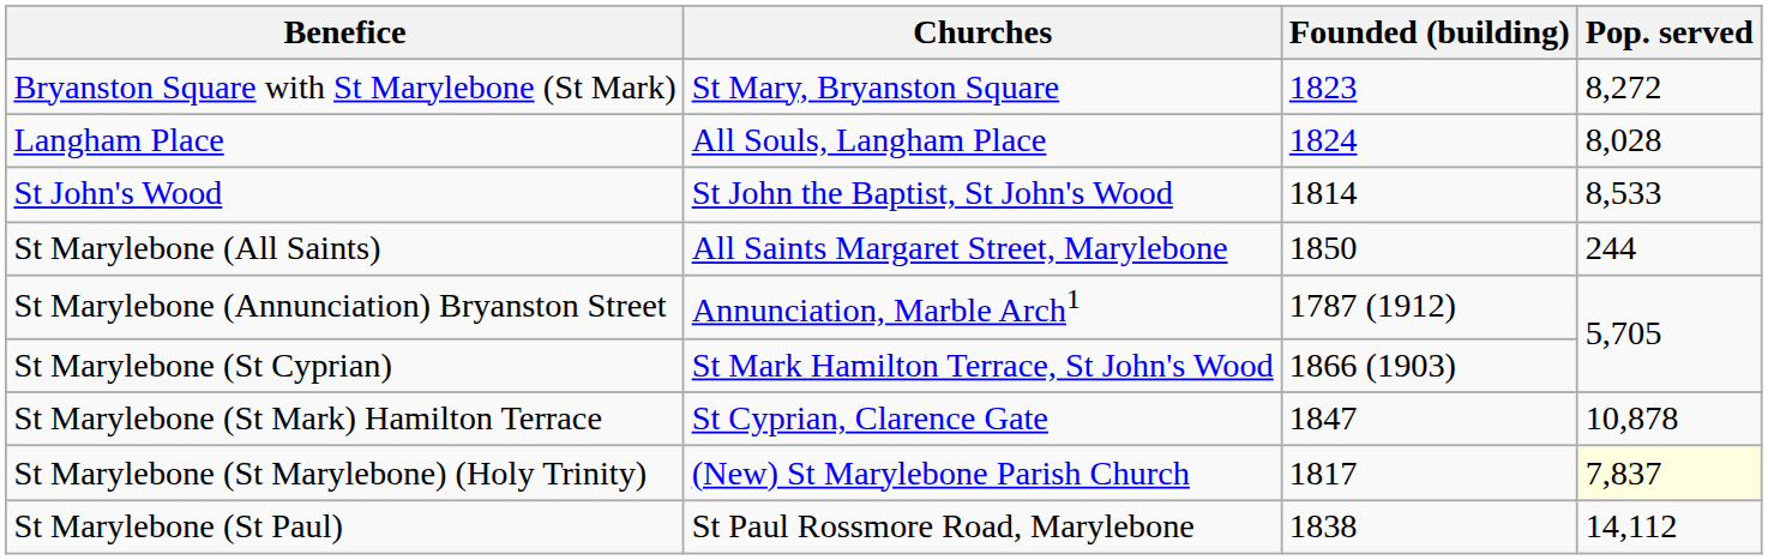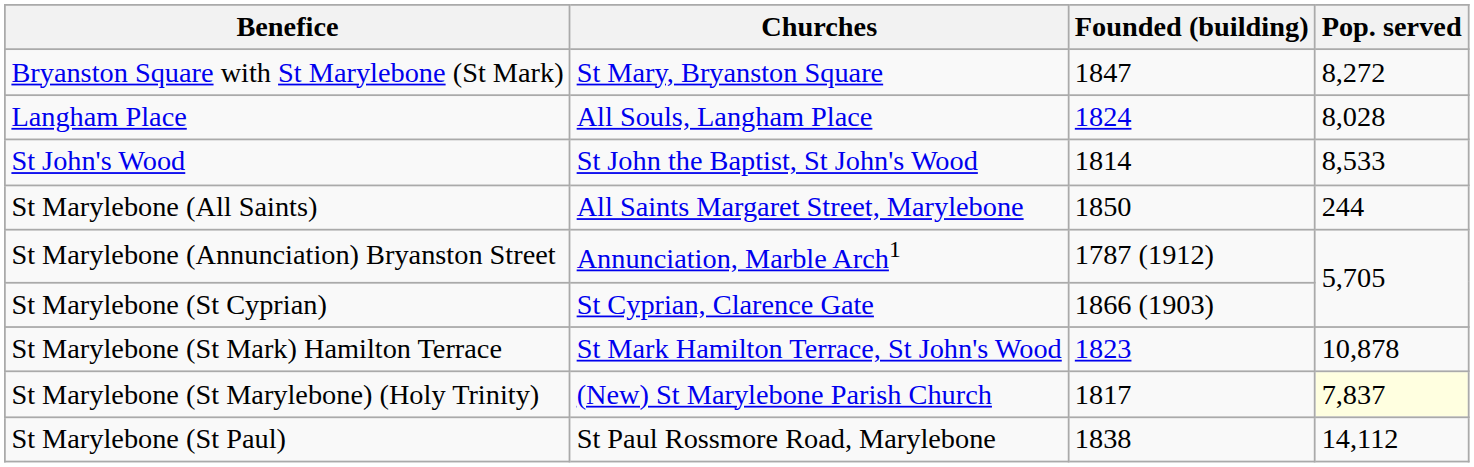 <table class="wikitable">
 <tr>
 <th>Benefice</th>
 <th>Churches</th>
 <th>Founded (building)</th>
 <th>Pop. served</th>
 </tr>
 <tr>
 <td><a href='#'>Bryanston Square</a> with <a href='#'>St Marylebone</a> (St Mark)</td>
 <td><a href='#'>St Mary, Bryanston Square</a></td>
-<td><a href='#'>1823</a></td>
+<td>1847</td>
 <td>8,272</td>
 </tr>
 <tr>
 <td><a href='#'>Langham Place</a></td>
 <td><a href='#'>All Souls, Langham Place</a></td>
 <td><a href='#'>1824</a></td>
 <td>8,028</td>
 </tr>
 <tr>
 <td><a href='#'>St John's Wood</a></td>
 <td><a href='#'>St John the Baptist, St John's Wood</a></td>
 <td>1814</td>
 <td>8,533</td>
 </tr>
 <tr>
 <td>St Marylebone (All Saints)</td>
 <td><a href='#'>All Saints Margaret Street, Marylebone</a></td>
 <td>1850</td>
 <td>244</td>
 </tr>
 <tr>
 <td>St Marylebone (Annunciation) Bryanston Street</td>
 <td><a href='#'>Annunciation, Marble Arch</a><sup>1</sup></td>
 <td>1787 (1912)</td>
 <td rowspan="2">5,705</td>
 </tr>
 <tr>
 <td>St Marylebone (St Cyprian)</td>
-<td><a href='#'>St Mark Hamilton Terrace, St John's Wood</a></td>
+<td><a href='#'>St Cyprian, Clarence Gate</a></td>
 <td>1866 (1903)</td>
 </tr>
 <tr>
 <td>St Marylebone (St Mark) Hamilton Terrace</td>
-<td><a href='#'>St Cyprian, Clarence Gate</a></td>
-<td>1847</td>
+<td><a href='#'>St Mark Hamilton Terrace, St John's Wood</a></td>
+<td><a href='#'>1823</a></td>
 <td>10,878</td>
 </tr>
 <tr>
 <td>St Marylebone (St Marylebone) (Holy Trinity)</td>
 <td><a href='#'>(New) St Marylebone Parish Church</a></td>
 <td>1817</td>
 <td style="background: lightyellow;">7,837</td>
 </tr>
 <tr>
 <td>St Marylebone (St Paul)</td>
 <td>St Paul Rossmore Road, Marylebone</td>
 <td>1838</td>
 <td>14,112</td>
 </tr>
 </table>
